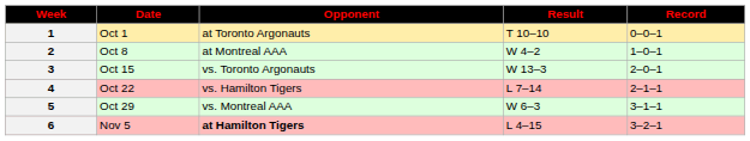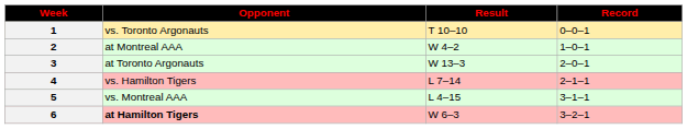 <table class="wikitable" width="80%">
 <tr align="center"  style="background:black;color:red;">
 <td><strong>Week</strong></td>
-<td><strong>Date</strong></td>
 <td><strong>Opponent</strong></td>
 <td><strong>Result</strong></td>
 <td><strong>Record</strong></td>
 </tr>
 <tr style="background:#ffeeaa">
 <th>1</th>
-<td>Oct 1</td>
-<td>at Toronto Argonauts</td>
+<td>vs. Toronto Argonauts</td>
 <td>T 10–10</td>
 <td>0–0–1</td>
 </tr>
 <tr style="background:#ddffdd">
 <th>2</th>
-<td>Oct 8</td>
 <td>at Montreal AAA</td>
 <td>W 4–2</td>
 <td>1–0–1</td>
 </tr>
 <tr style="background:#ddffdd">
 <th>3</th>
-<td>Oct 15</td>
-<td>vs. Toronto Argonauts</td>
+<td>at Toronto Argonauts</td>
 <td>W 13–3</td>
 <td>2–0–1</td>
 </tr>
 <tr style="background:#ffbbbb">
 <th>4</th>
-<td>Oct 22</td>
 <td>vs. Hamilton Tigers</td>
 <td>L 7–14</td>
 <td>2–1–1</td>
 </tr>
 <tr style="background:#ddffdd">
 <th>5</th>
-<td>Oct 29</td>
 <td>vs. Montreal AAA</td>
-<td>W 6–3</td>
+<td>L 4–15</td>
 <td>3–1–1</td>
 </tr>
 <tr style="background:#ffbbbb">
 <th>6</th>
-<td>Nov 5</td>
 <td><strong>at Hamilton Tigers</strong></td>
-<td>L 4–15</td>
+<td>W 6–3</td>
 <td>3–2–1</td>
 </tr>
 </table>
